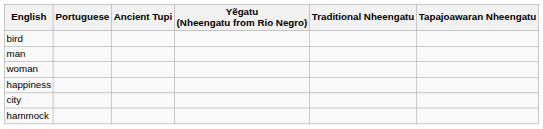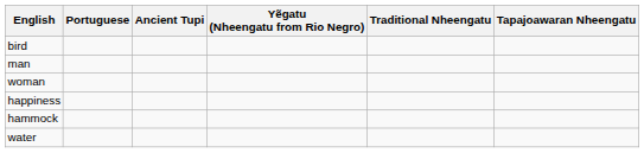 <table class="wikitable">
 <tr>
 <th>English</th>
 <th>Portuguese</th>
 <th>Ancient Tupi</th>
 <th>Yẽgatu<br>(Nheengatu from Rio Negro)</th>
 <th>Traditional Nheengatu</th>
 <th>Tapajoawaran Nheengatu</th>
 </tr>
 <tr>
 <td>bird</td>
 <td></td>
 <td></td>
 <td></td>
 <td></td>
 <td></td>
 </tr>
 <tr>
 <td>man</td>
 <td></td>
 <td></td>
 <td></td>
 <td></td>
 <td></td>
 </tr>
 <tr>
 <td>woman</td>
 <td></td>
 <td></td>
 <td></td>
 <td></td>
 <td></td>
 </tr>
 <tr>
 <td>happiness</td>
 <td></td>
 <td></td>
 <td></td>
 <td></td>
 <td></td>
 </tr>
 <tr>
-<td>city</td>
+<td>hammock</td>
 <td></td>
 <td></td>
 <td></td>
 <td></td>
 <td></td>
 </tr>
 <tr>
-<td>hammock</td>
+<td>water</td>
 <td></td>
 <td></td>
 <td></td>
 <td></td>
 <td></td>
 </tr>
 </table>
